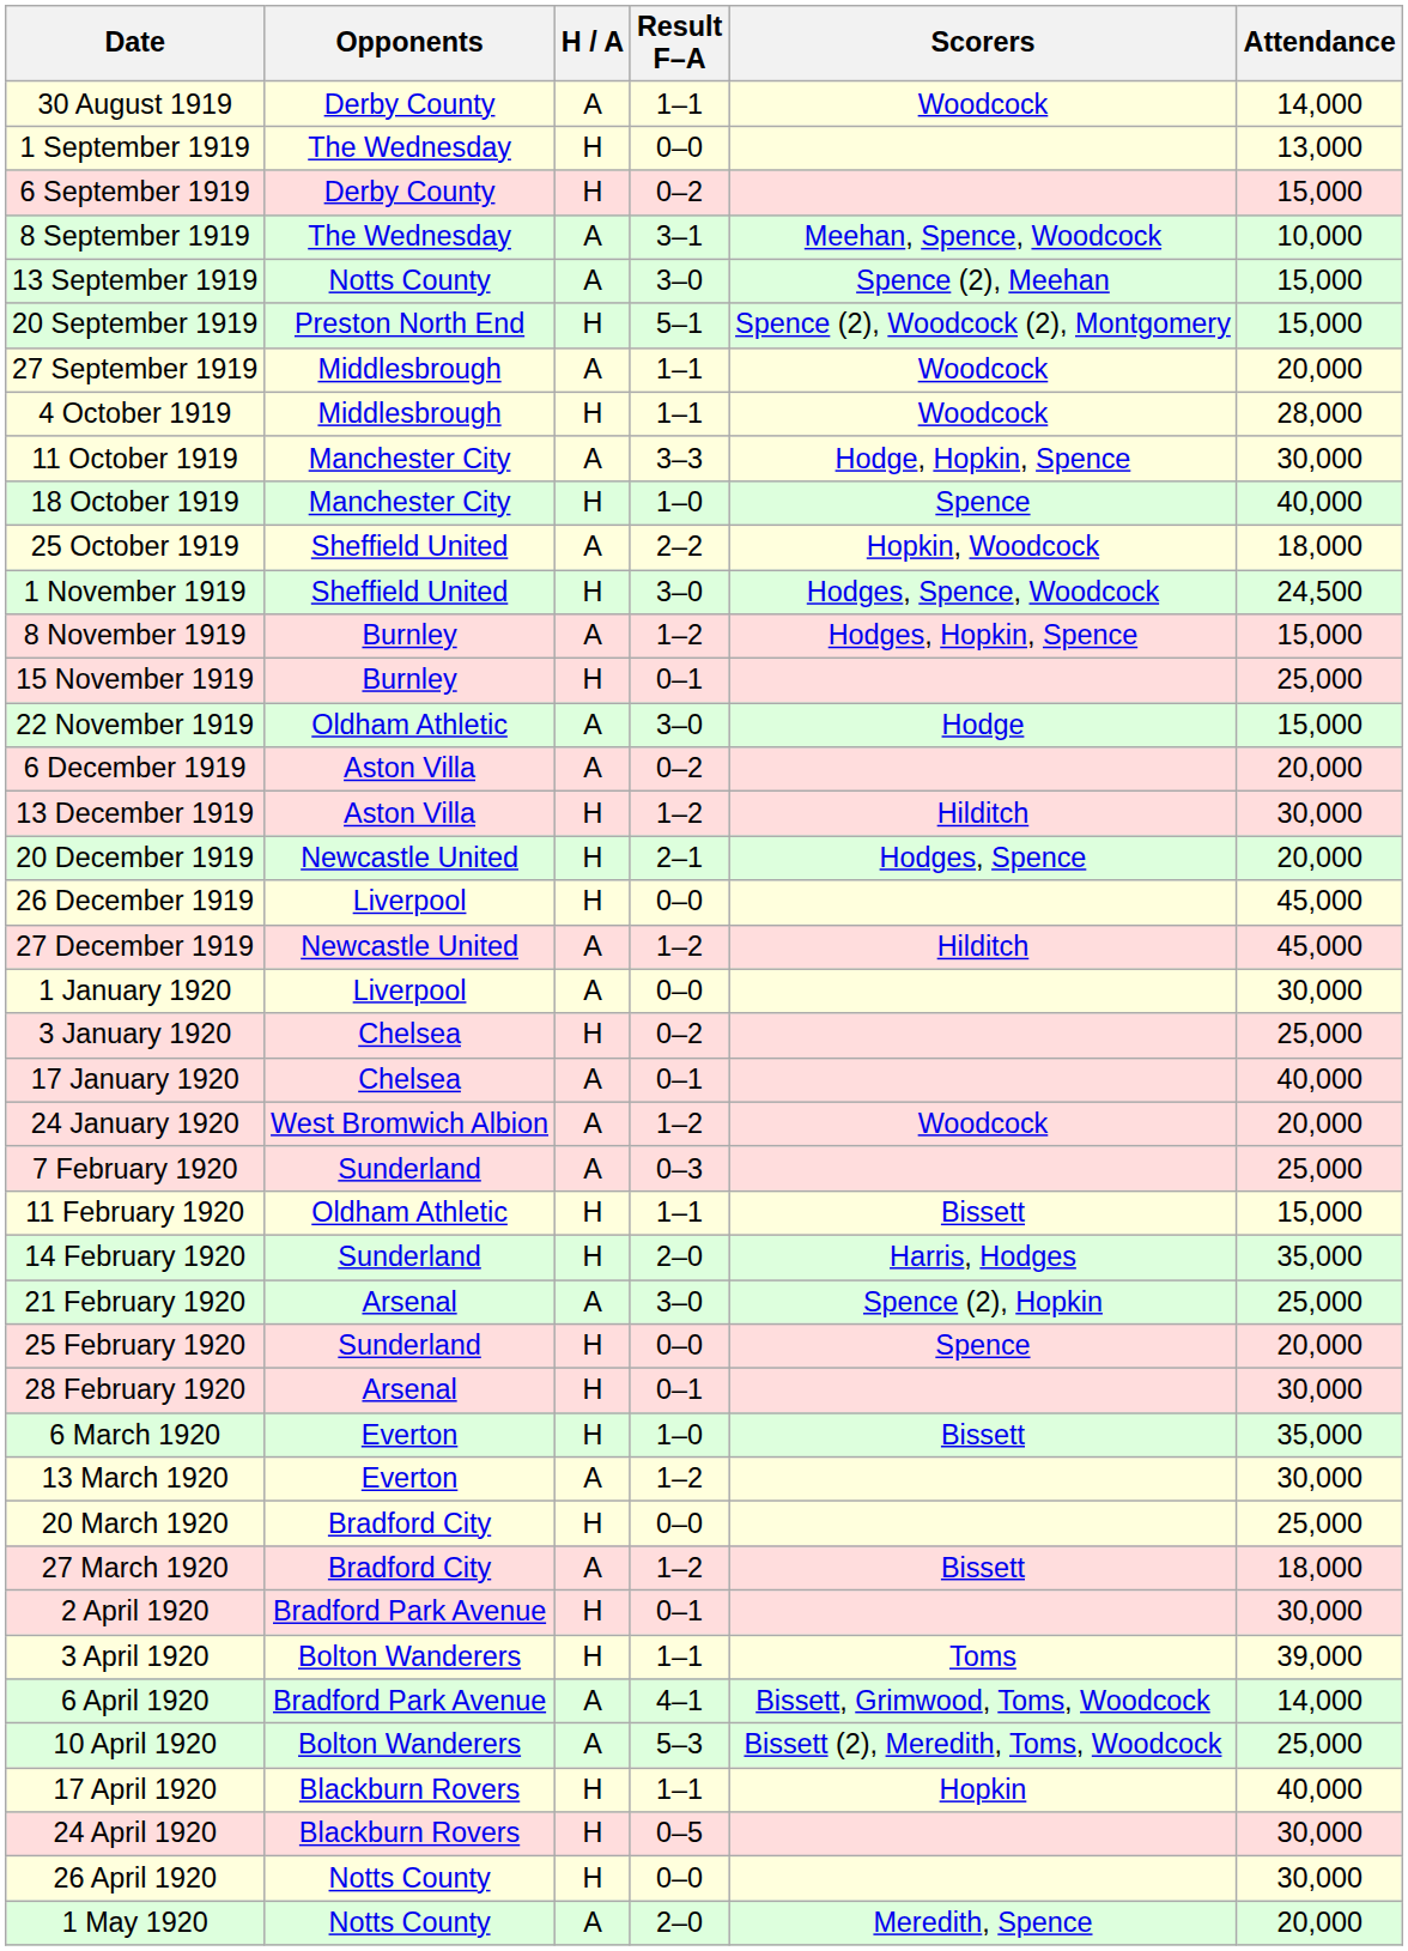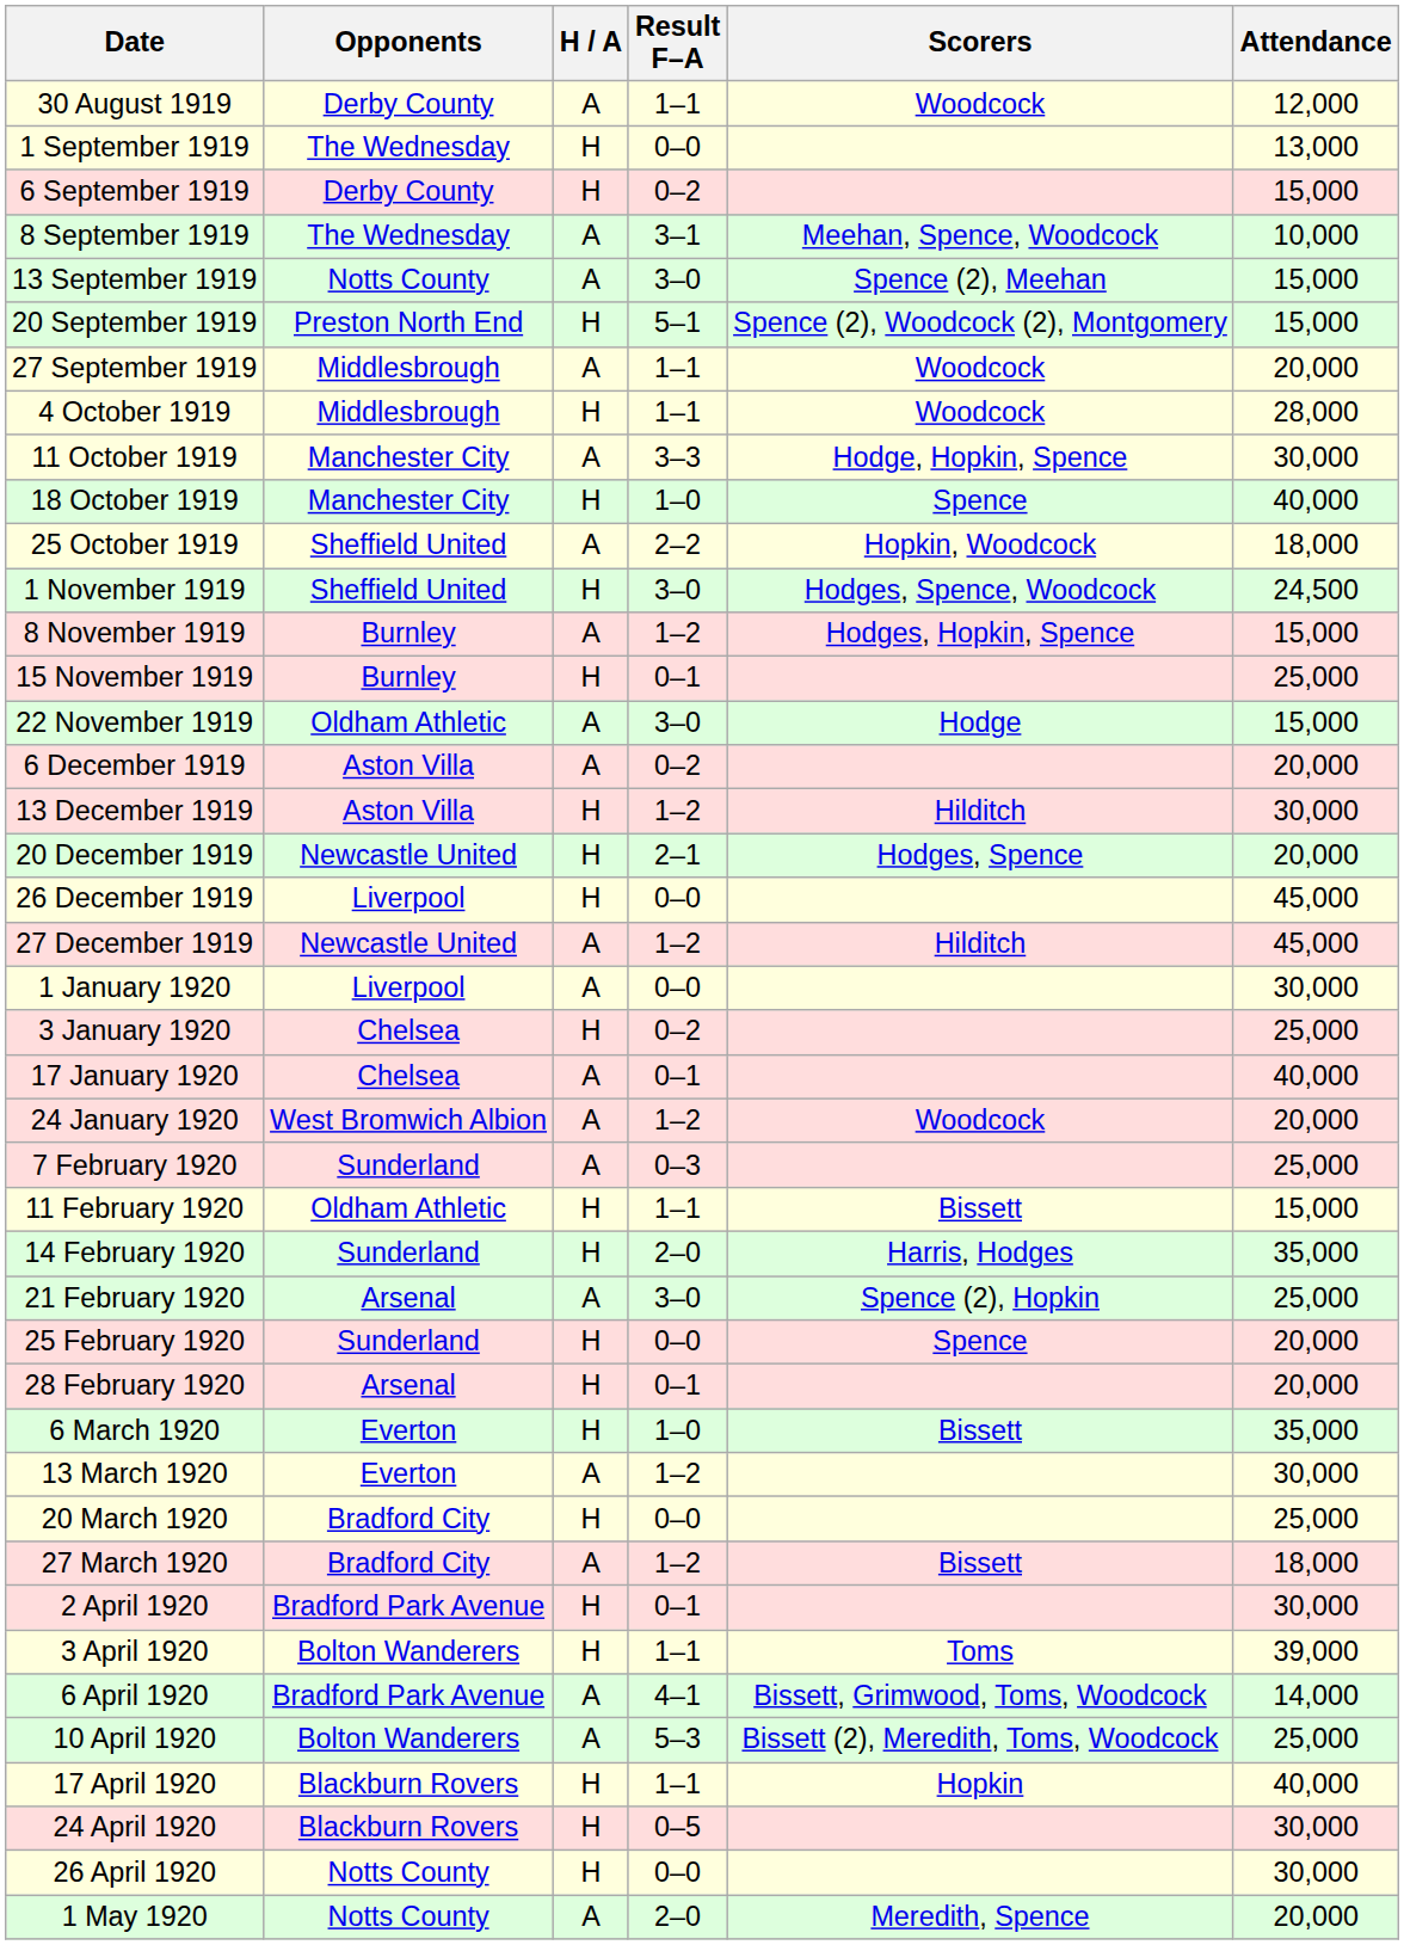 <table class="wikitable" style="text-align:center">
 <tr>
 <th>Date</th>
 <th>Opponents</th>
 <th>H / A</th>
 <th>Result<br>F–A</th>
 <th>Scorers</th>
 <th>Attendance</th>
 </tr>
 <tr style="background:#ffd">
 <td>30 August 1919</td>
 <td><a href='#'>Derby County</a></td>
 <td>A</td>
 <td>1–1</td>
 <td><a href='#'>Woodcock</a></td>
-<td>14,000</td>
+<td>12,000</td>
 </tr>
 <tr style="background:#ffd">
 <td>1 September 1919</td>
 <td><a href='#'>The Wednesday</a></td>
 <td>H</td>
 <td>0–0</td>
 <td></td>
 <td>13,000</td>
 </tr>
 <tr style="background:#fdd">
 <td>6 September 1919</td>
 <td><a href='#'>Derby County</a></td>
 <td>H</td>
 <td>0–2</td>
 <td></td>
 <td>15,000</td>
 </tr>
 <tr style="background:#dfd">
 <td>8 September 1919</td>
 <td><a href='#'>The Wednesday</a></td>
 <td>A</td>
 <td>3–1</td>
 <td><a href='#'>Meehan</a>, <a href='#'>Spence</a>, <a href='#'>Woodcock</a></td>
 <td>10,000</td>
 </tr>
 <tr style="background:#dfd">
 <td>13 September 1919</td>
 <td><a href='#'>Notts County</a></td>
 <td>A</td>
 <td>3–0</td>
 <td><a href='#'>Spence</a> (2), <a href='#'>Meehan</a></td>
 <td>15,000</td>
 </tr>
 <tr style="background:#dfd">
 <td>20 September 1919</td>
 <td><a href='#'>Preston North End</a></td>
 <td>H</td>
 <td>5–1</td>
 <td><a href='#'>Spence</a> (2), <a href='#'>Woodcock</a> (2), <a href='#'>Montgomery</a></td>
 <td>15,000</td>
 </tr>
 <tr style="background:#ffd">
 <td>27 September 1919</td>
 <td><a href='#'>Middlesbrough</a></td>
 <td>A</td>
 <td>1–1</td>
 <td><a href='#'>Woodcock</a></td>
 <td>20,000</td>
 </tr>
 <tr style="background:#ffd">
 <td>4 October 1919</td>
 <td><a href='#'>Middlesbrough</a></td>
 <td>H</td>
 <td>1–1</td>
 <td><a href='#'>Woodcock</a></td>
 <td>28,000</td>
 </tr>
 <tr style="background:#ffd">
 <td>11 October 1919</td>
 <td><a href='#'>Manchester City</a></td>
 <td>A</td>
 <td>3–3</td>
 <td><a href='#'>Hodge</a>, <a href='#'>Hopkin</a>, <a href='#'>Spence</a></td>
 <td>30,000</td>
 </tr>
 <tr style="background:#dfd">
 <td>18 October 1919</td>
 <td><a href='#'>Manchester City</a></td>
 <td>H</td>
 <td>1–0</td>
 <td><a href='#'>Spence</a></td>
 <td>40,000</td>
 </tr>
 <tr style="background:#ffd">
 <td>25 October 1919</td>
 <td><a href='#'>Sheffield United</a></td>
 <td>A</td>
 <td>2–2</td>
 <td><a href='#'>Hopkin</a>, <a href='#'>Woodcock</a></td>
 <td>18,000</td>
 </tr>
 <tr style="background:#dfd">
 <td>1 November 1919</td>
 <td><a href='#'>Sheffield United</a></td>
 <td>H</td>
 <td>3–0</td>
 <td><a href='#'>Hodges</a>, <a href='#'>Spence</a>, <a href='#'>Woodcock</a></td>
 <td>24,500</td>
 </tr>
 <tr style="background:#fdd">
 <td>8 November 1919</td>
 <td><a href='#'>Burnley</a></td>
 <td>A</td>
 <td>1–2</td>
 <td><a href='#'>Hodges</a>, <a href='#'>Hopkin</a>, <a href='#'>Spence</a></td>
 <td>15,000</td>
 </tr>
 <tr style="background:#fdd">
 <td>15 November 1919</td>
 <td><a href='#'>Burnley</a></td>
 <td>H</td>
 <td>0–1</td>
 <td></td>
 <td>25,000</td>
 </tr>
 <tr style="background:#dfd">
 <td>22 November 1919</td>
 <td><a href='#'>Oldham Athletic</a></td>
 <td>A</td>
 <td>3–0</td>
 <td><a href='#'>Hodge</a></td>
 <td>15,000</td>
 </tr>
 <tr style="background:#fdd">
 <td>6 December 1919</td>
 <td><a href='#'>Aston Villa</a></td>
 <td>A</td>
 <td>0–2</td>
 <td></td>
 <td>20,000</td>
 </tr>
 <tr style="background:#fdd">
 <td>13 December 1919</td>
 <td><a href='#'>Aston Villa</a></td>
 <td>H</td>
 <td>1–2</td>
 <td><a href='#'>Hilditch</a></td>
 <td>30,000</td>
 </tr>
 <tr style="background:#dfd">
 <td>20 December 1919</td>
 <td><a href='#'>Newcastle United</a></td>
 <td>H</td>
 <td>2–1</td>
 <td><a href='#'>Hodges</a>, <a href='#'>Spence</a></td>
 <td>20,000</td>
 </tr>
 <tr style="background:#ffd">
 <td>26 December 1919</td>
 <td><a href='#'>Liverpool</a></td>
 <td>H</td>
 <td>0–0</td>
 <td></td>
 <td>45,000</td>
 </tr>
 <tr style="background:#fdd">
 <td>27 December 1919</td>
 <td><a href='#'>Newcastle United</a></td>
 <td>A</td>
 <td>1–2</td>
 <td><a href='#'>Hilditch</a></td>
 <td>45,000</td>
 </tr>
 <tr style="background:#ffd">
 <td>1 January 1920</td>
 <td><a href='#'>Liverpool</a></td>
 <td>A</td>
 <td>0–0</td>
 <td></td>
 <td>30,000</td>
 </tr>
 <tr style="background:#fdd">
 <td>3 January 1920</td>
 <td><a href='#'>Chelsea</a></td>
 <td>H</td>
 <td>0–2</td>
 <td></td>
 <td>25,000</td>
 </tr>
 <tr style="background:#fdd">
 <td>17 January 1920</td>
 <td><a href='#'>Chelsea</a></td>
 <td>A</td>
 <td>0–1</td>
 <td></td>
 <td>40,000</td>
 </tr>
 <tr style="background:#fdd">
 <td>24 January 1920</td>
 <td><a href='#'>West Bromwich Albion</a></td>
 <td>A</td>
 <td>1–2</td>
 <td><a href='#'>Woodcock</a></td>
 <td>20,000</td>
 </tr>
 <tr style="background:#fdd">
 <td>7 February 1920</td>
 <td><a href='#'>Sunderland</a></td>
 <td>A</td>
 <td>0–3</td>
 <td></td>
 <td>25,000</td>
 </tr>
 <tr style="background:#ffd">
 <td>11 February 1920</td>
 <td><a href='#'>Oldham Athletic</a></td>
 <td>H</td>
 <td>1–1</td>
 <td><a href='#'>Bissett</a></td>
 <td>15,000</td>
 </tr>
 <tr style="background:#dfd">
 <td>14 February 1920</td>
 <td><a href='#'>Sunderland</a></td>
 <td>H</td>
 <td>2–0</td>
 <td><a href='#'>Harris</a>, <a href='#'>Hodges</a></td>
 <td>35,000</td>
 </tr>
 <tr style="background:#dfd">
 <td>21 February 1920</td>
 <td><a href='#'>Arsenal</a></td>
 <td>A</td>
 <td>3–0</td>
 <td><a href='#'>Spence</a> (2), <a href='#'>Hopkin</a></td>
 <td>25,000</td>
 </tr>
 <tr style="background:#fdd">
 <td>25 February 1920</td>
 <td><a href='#'>Sunderland</a></td>
 <td>H</td>
 <td>0–0</td>
 <td><a href='#'>Spence</a></td>
 <td>20,000</td>
 </tr>
 <tr style="background:#fdd">
 <td>28 February 1920</td>
 <td><a href='#'>Arsenal</a></td>
 <td>H</td>
 <td>0–1</td>
 <td></td>
-<td>30,000</td>
+<td>20,000</td>
 </tr>
 <tr style="background:#dfd">
 <td>6 March 1920</td>
 <td><a href='#'>Everton</a></td>
 <td>H</td>
 <td>1–0</td>
 <td><a href='#'>Bissett</a></td>
 <td>35,000</td>
 </tr>
 <tr style="background:#ffd">
 <td>13 March 1920</td>
 <td><a href='#'>Everton</a></td>
 <td>A</td>
 <td>1–2</td>
 <td></td>
 <td>30,000</td>
 </tr>
 <tr style="background:#ffd">
 <td>20 March 1920</td>
 <td><a href='#'>Bradford City</a></td>
 <td>H</td>
 <td>0–0</td>
 <td></td>
 <td>25,000</td>
 </tr>
 <tr style="background:#fdd">
 <td>27 March 1920</td>
 <td><a href='#'>Bradford City</a></td>
 <td>A</td>
 <td>1–2</td>
 <td><a href='#'>Bissett</a></td>
 <td>18,000</td>
 </tr>
 <tr style="background:#fdd">
 <td>2 April 1920</td>
 <td><a href='#'>Bradford Park Avenue</a></td>
 <td>H</td>
 <td>0–1</td>
 <td></td>
 <td>30,000</td>
 </tr>
 <tr style="background:#ffd">
 <td>3 April 1920</td>
 <td><a href='#'>Bolton Wanderers</a></td>
 <td>H</td>
 <td>1–1</td>
 <td><a href='#'>Toms</a></td>
 <td>39,000</td>
 </tr>
 <tr style="background:#dfd">
 <td>6 April 1920</td>
 <td><a href='#'>Bradford Park Avenue</a></td>
 <td>A</td>
 <td>4–1</td>
 <td><a href='#'>Bissett</a>, <a href='#'>Grimwood</a>, <a href='#'>Toms</a>, <a href='#'>Woodcock</a></td>
 <td>14,000</td>
 </tr>
 <tr style="background:#dfd">
 <td>10 April 1920</td>
 <td><a href='#'>Bolton Wanderers</a></td>
 <td>A</td>
 <td>5–3</td>
 <td><a href='#'>Bissett</a> (2), <a href='#'>Meredith</a>, <a href='#'>Toms</a>, <a href='#'>Woodcock</a></td>
 <td>25,000</td>
 </tr>
 <tr style="background:#ffd">
 <td>17 April 1920</td>
 <td><a href='#'>Blackburn Rovers</a></td>
 <td>H</td>
 <td>1–1</td>
 <td><a href='#'>Hopkin</a></td>
 <td>40,000</td>
 </tr>
 <tr style="background:#fdd">
 <td>24 April 1920</td>
 <td><a href='#'>Blackburn Rovers</a></td>
 <td>H</td>
 <td>0–5</td>
 <td></td>
 <td>30,000</td>
 </tr>
 <tr style="background:#ffd">
 <td>26 April 1920</td>
 <td><a href='#'>Notts County</a></td>
 <td>H</td>
 <td>0–0</td>
 <td></td>
 <td>30,000</td>
 </tr>
 <tr style="background:#dfd">
 <td>1 May 1920</td>
 <td><a href='#'>Notts County</a></td>
 <td>A</td>
 <td>2–0</td>
 <td><a href='#'>Meredith</a>, <a href='#'>Spence</a></td>
 <td>20,000</td>
 </tr>
 </table>
